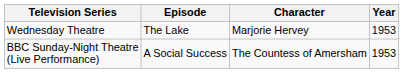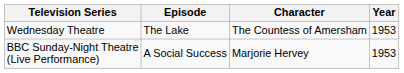 <table class="wikitable">
 <tr>
 <th>Television Series</th>
 <th>Episode</th>
 <th>Character</th>
 <th>Year</th>
 </tr>
 <tr>
 <td>Wednesday Theatre</td>
 <td>The Lake</td>
-<td>Marjorie Hervey</td>
+<td>The Countess of Amersham</td>
 <td>1953</td>
 </tr>
 <tr>
 <td>BBC Sunday-Night Theatre<br>(Live Performance)</td>
 <td>A Social Success</td>
-<td>The Countess of Amersham</td>
+<td>Marjorie Hervey</td>
 <td>1953</td>
 </tr>
 </table>
